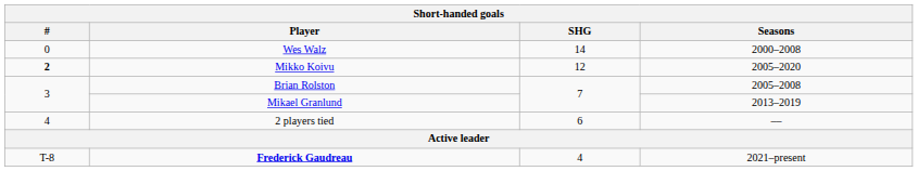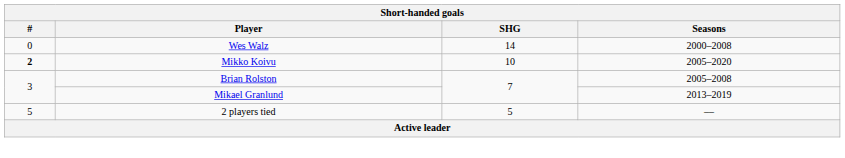 <table class="wikitable" style="text-align: center; font-size: 95%" width="80%">
 <tr>
 <th colspan="4">Short-handed goals</th>
 </tr>
 <tr>
 <th>#</th>
 <th>Player</th>
 <th>SHG</th>
 <th>Seasons</th>
 </tr>
 <tr>
 <td>0</td>
 <td><a href='#'>Wes Walz</a></td>
 <td>14</td>
 <td>2000–2008</td>
 </tr>
 <tr>
 <td><strong>2</strong></td>
 <td><a href='#'>Mikko Koivu</a></td>
-<td>12</td>
+<td>10</td>
 <td>2005–2020</td>
 </tr>
 <tr>
 <td rowspan="2">3</td>
 <td><a href='#'>Brian Rolston</a></td>
 <td rowspan="2">7</td>
 <td>2005–2008</td>
 </tr>
 <tr>
 <td><a href='#'>Mikael Granlund</a></td>
 <td>2013–2019</td>
 </tr>
 <tr>
-<td>4</td>
+<td>5</td>
 <td>2 players tied</td>
-<td>6</td>
+<td>5</td>
 <td>––</td>
 </tr>
 <tr>
 <th colspan="4">Active leader</th>
 </tr>
-<tr>
-<td>T-8</td>
-<td><strong><a href='#'>Frederick Gaudreau</a></strong></td>
-<td>4</td>
-<td>2021–present</td>
-</tr>
 </table>
